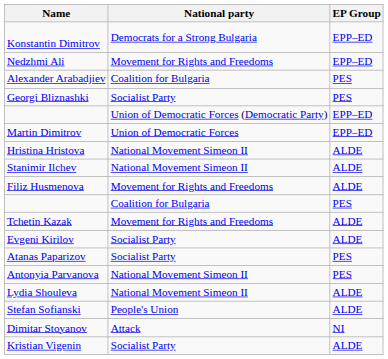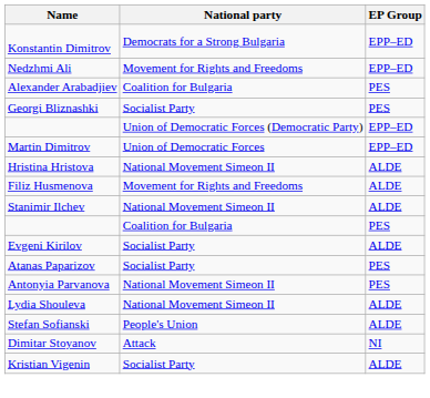 <table class="sortable wikitable">
 <tr>
 <th>Name</th>
 <th>National party</th>
 <th>EP Group</th>
 </tr>
 <tr>
 <td><br><a href='#'>Konstantin Dimitrov</a> </td>
 <td> <a href='#'>Democrats for a Strong Bulgaria</a></td>
 <td> <a href='#'>EPP–ED</a></td>
 </tr>
 <tr>
 <td><a href='#'>Nedzhmi Ali</a></td>
 <td> <a href='#'>Movement for Rights and Freedoms</a></td>
 <td> <a href='#'>EPP–ED</a></td>
 </tr>
 <tr>
 <td><a href='#'>Alexander Arabadjiev</a></td>
 <td> <a href='#'>Coalition for Bulgaria</a></td>
 <td> <a href='#'>PES</a></td>
 </tr>
 <tr>
 <td><a href='#'>Georgi Bliznashki</a></td>
 <td> <a href='#'>Socialist Party</a></td>
 <td> <a href='#'>PES</a></td>
 </tr>
 <tr>
 <td></td>
 <td> <a href='#'>Union of Democratic Forces</a> (<a href='#'>Democratic Party</a>)</td>
 <td> <a href='#'>EPP–ED</a></td>
 </tr>
 <tr>
 <td><a href='#'>Martin Dimitrov</a></td>
 <td> <a href='#'>Union of Democratic Forces</a></td>
 <td> <a href='#'>EPP–ED</a></td>
 </tr>
 <tr>
 <td><a href='#'>Hristina Hristova</a></td>
 <td> <a href='#'>National Movement Simeon II</a></td>
 <td> <a href='#'>ALDE</a></td>
 </tr>
 <tr>
-<td><a href='#'>Stanimir Ilchev</a></td>
-<td> <a href='#'>National Movement Simeon II</a></td>
+<td><a href='#'>Filiz Husmenova</a></td>
+<td> <a href='#'>Movement for Rights and Freedoms</a></td>
 <td> <a href='#'>ALDE</a></td>
 </tr>
 <tr>
-<td><a href='#'>Filiz Husmenova</a></td>
-<td> <a href='#'>Movement for Rights and Freedoms</a></td>
+<td><a href='#'>Stanimir Ilchev</a></td>
+<td> <a href='#'>National Movement Simeon II</a></td>
 <td> <a href='#'>ALDE</a></td>
 </tr>
 <tr>
 <td></td>
 <td> <a href='#'>Coalition for Bulgaria</a></td>
 <td> <a href='#'>PES</a></td>
-</tr>
-<tr>
-<td><a href='#'>Tchetin Kazak</a></td>
-<td> <a href='#'>Movement for Rights and Freedoms</a></td>
-<td> <a href='#'>ALDE</a></td>
 </tr>
 <tr>
 <td><a href='#'>Evgeni Kirilov</a></td>
 <td> <a href='#'>Socialist Party</a></td>
 <td> <a href='#'>ALDE</a></td>
 </tr>
 <tr>
 <td><a href='#'>Atanas Paparizov</a></td>
 <td> <a href='#'>Socialist Party</a></td>
 <td> <a href='#'>PES</a></td>
 </tr>
 <tr>
 <td><a href='#'>Antonyia Parvanova</a></td>
 <td> <a href='#'>National Movement Simeon II</a></td>
 <td> <a href='#'>PES</a></td>
 </tr>
 <tr>
 <td><a href='#'>Lydia Shouleva</a></td>
 <td> <a href='#'>National Movement Simeon II</a></td>
 <td> <a href='#'>ALDE</a></td>
 </tr>
 <tr>
 <td><a href='#'>Stefan Sofianski</a></td>
 <td> <a href='#'>People's Union</a></td>
 <td> <a href='#'>ALDE</a></td>
 </tr>
 <tr>
 <td><a href='#'>Dimitar Stoyanov</a></td>
 <td> <a href='#'>Attack</a></td>
 <td> <a href='#'>NI</a></td>
 </tr>
 <tr>
 <td><a href='#'>Kristian Vigenin</a></td>
 <td> <a href='#'>Socialist Party</a></td>
 <td> <a href='#'>ALDE</a></td>
 </tr>
 </table>
